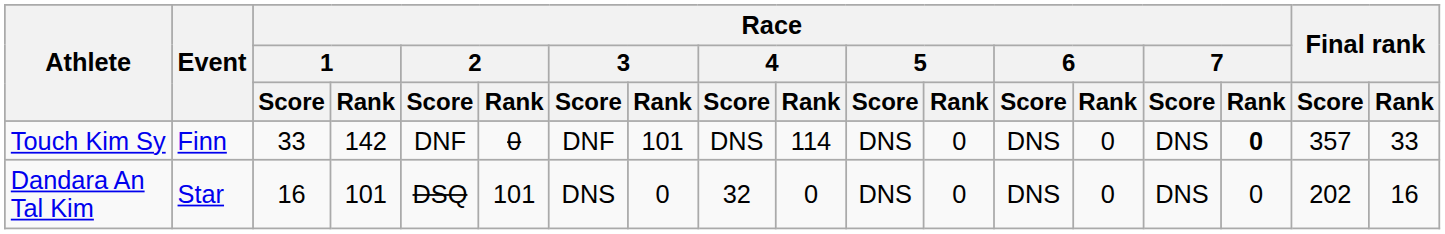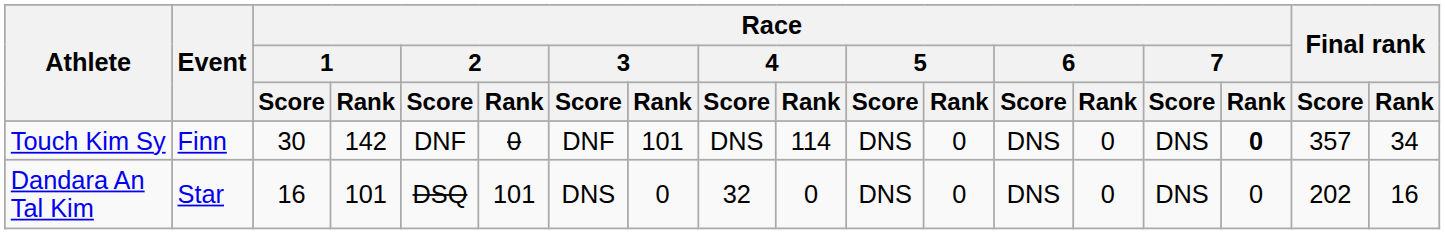 <table class="wikitable" style="font-size:90%">
 <tr>
 <th rowspan="3">Athlete</th>
 <th rowspan="3">Event</th>
 <th colspan="14">Race</th>
 <th rowspan=2 colspan="2">Final rank</th>
 </tr>
 <tr style="font-size:95%">
 <th colspan="2">1</th>
 <th colspan="2">2</th>
 <th colspan="2">3</th>
 <th colspan="2">4</th>
 <th colspan="2">5</th>
 <th colspan="2">6</th>
 <th colspan="2">7</th>
 </tr>
 <tr style="font-size:95%">
 <th>Score</th>
 <th>Rank</th>
 <th>Score</th>
 <th>Rank</th>
 <th>Score</th>
 <th>Rank</th>
 <th>Score</th>
 <th>Rank</th>
 <th>Score</th>
 <th>Rank</th>
 <th>Score</th>
 <th>Rank</th>
 <th>Score</th>
 <th>Rank</th>
 <th>Score</th>
 <th>Rank</th>
 </tr>
 <tr align=center>
 <td align=left><a href='#'>Touch Kim Sy</a></td>
 <td align=left><a href='#'>Finn</a></td>
-<td>33</td>
+<td>30</td>
 <td>142</td>
 <td>DNF</td>
 <td><s>0</s></td>
 <td>DNF</td>
 <td>101</td>
 <td>DNS</td>
 <td>114</td>
 <td>DNS</td>
 <td>0</td>
 <td>DNS</td>
 <td>0</td>
 <td>DNS</td>
 <td><strong>0</strong></td>
 <td>357</td>
-<td>33</td>
+<td>34</td>
 </tr>
 <tr align=center>
 <td align=left><a href='#'>Dandara An</a><br><a href='#'>Tal Kim</a></td>
 <td align=left><a href='#'>Star</a></td>
 <td>16</td>
 <td>101</td>
 <td><s>DSQ</s></td>
 <td>101</td>
 <td>DNS</td>
 <td>0</td>
 <td>32</td>
 <td>0</td>
 <td>DNS</td>
 <td>0</td>
 <td>DNS</td>
 <td>0</td>
 <td>DNS</td>
 <td>0</td>
 <td>202</td>
 <td>16</td>
 </tr>
 </table>
